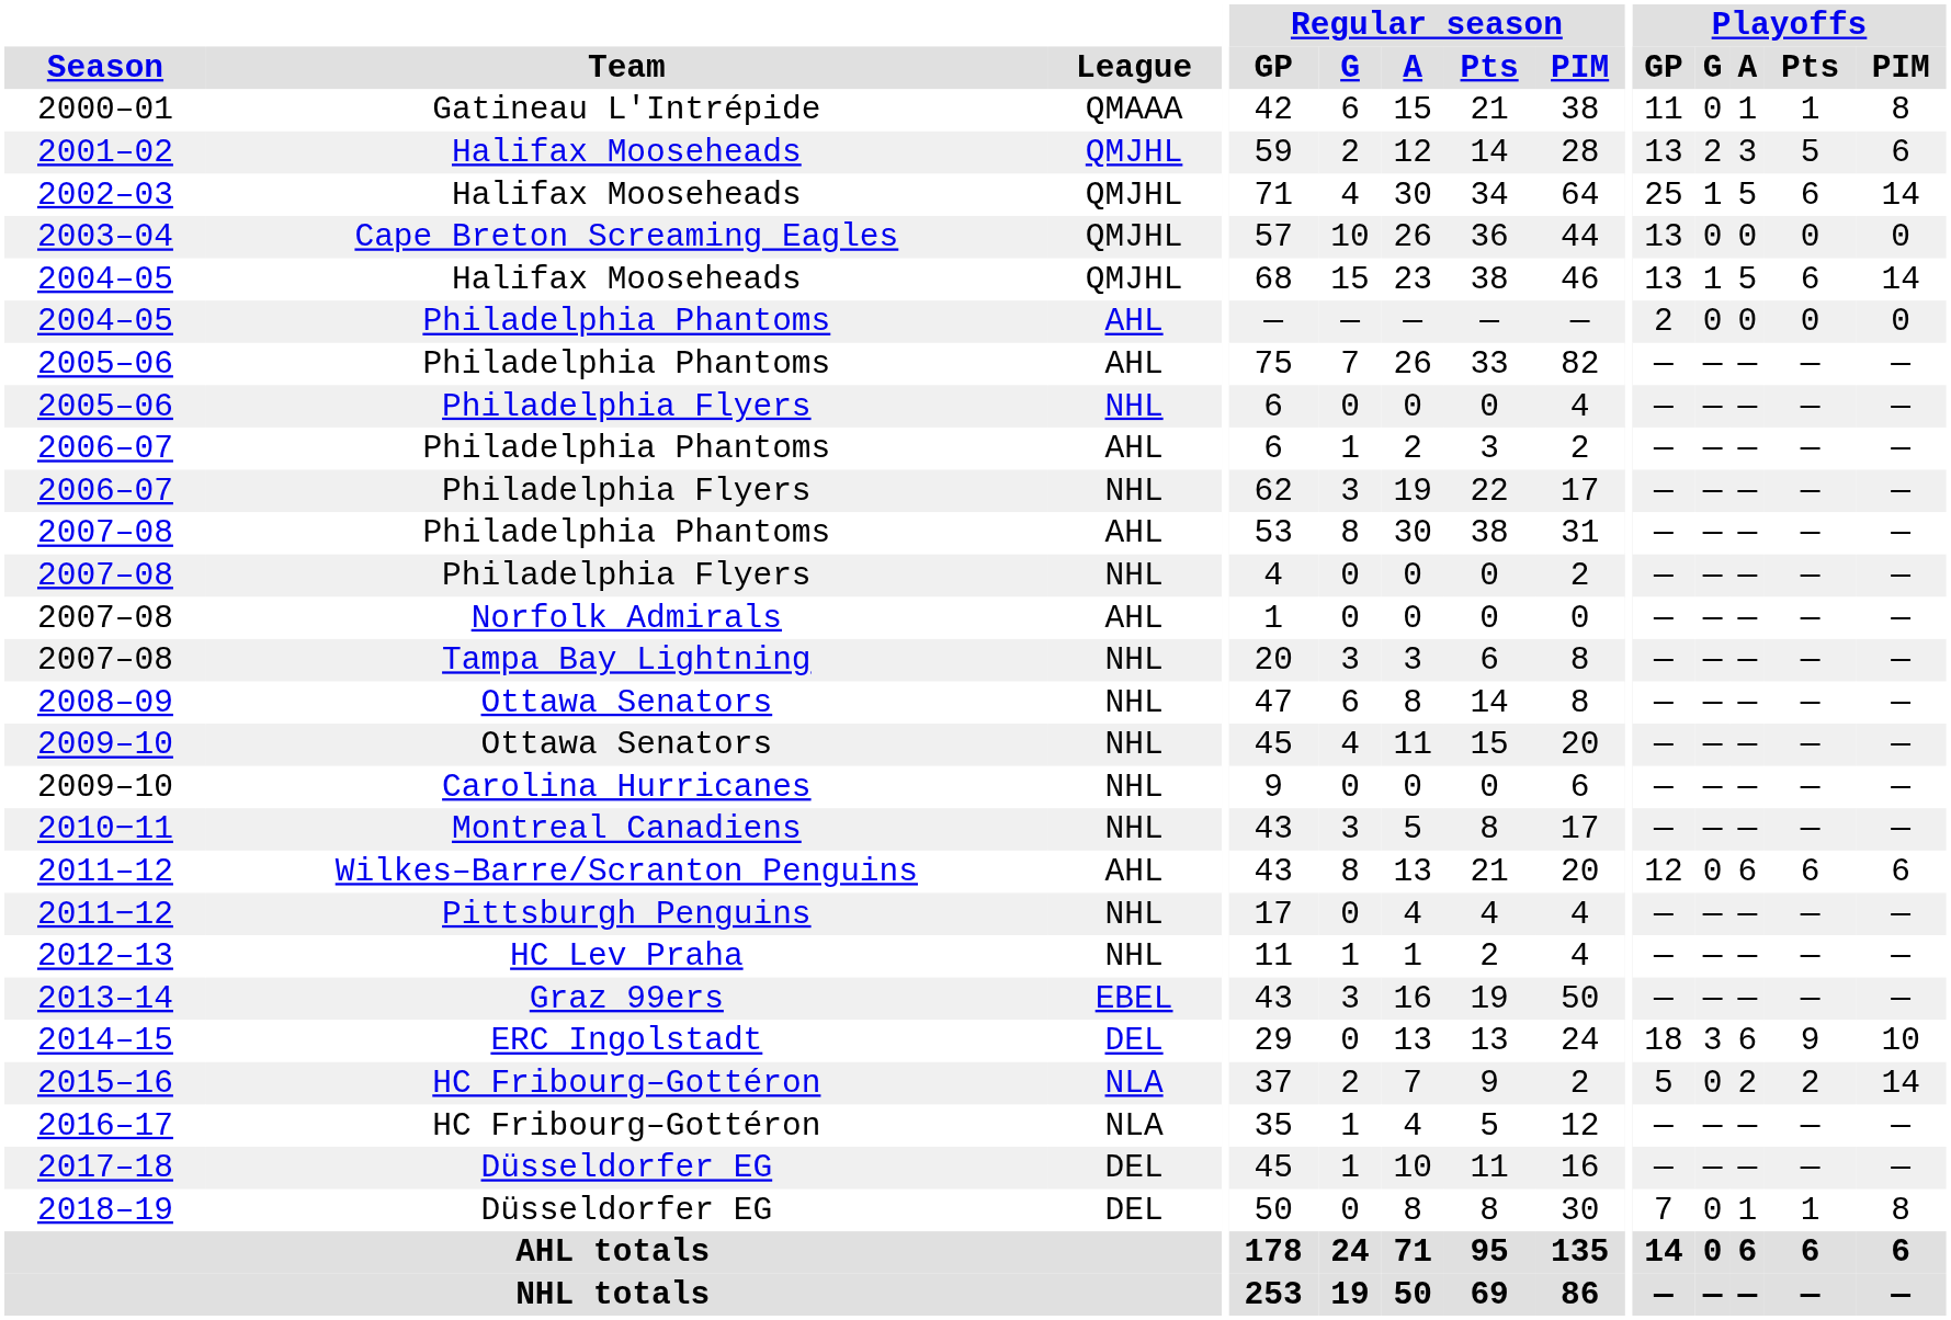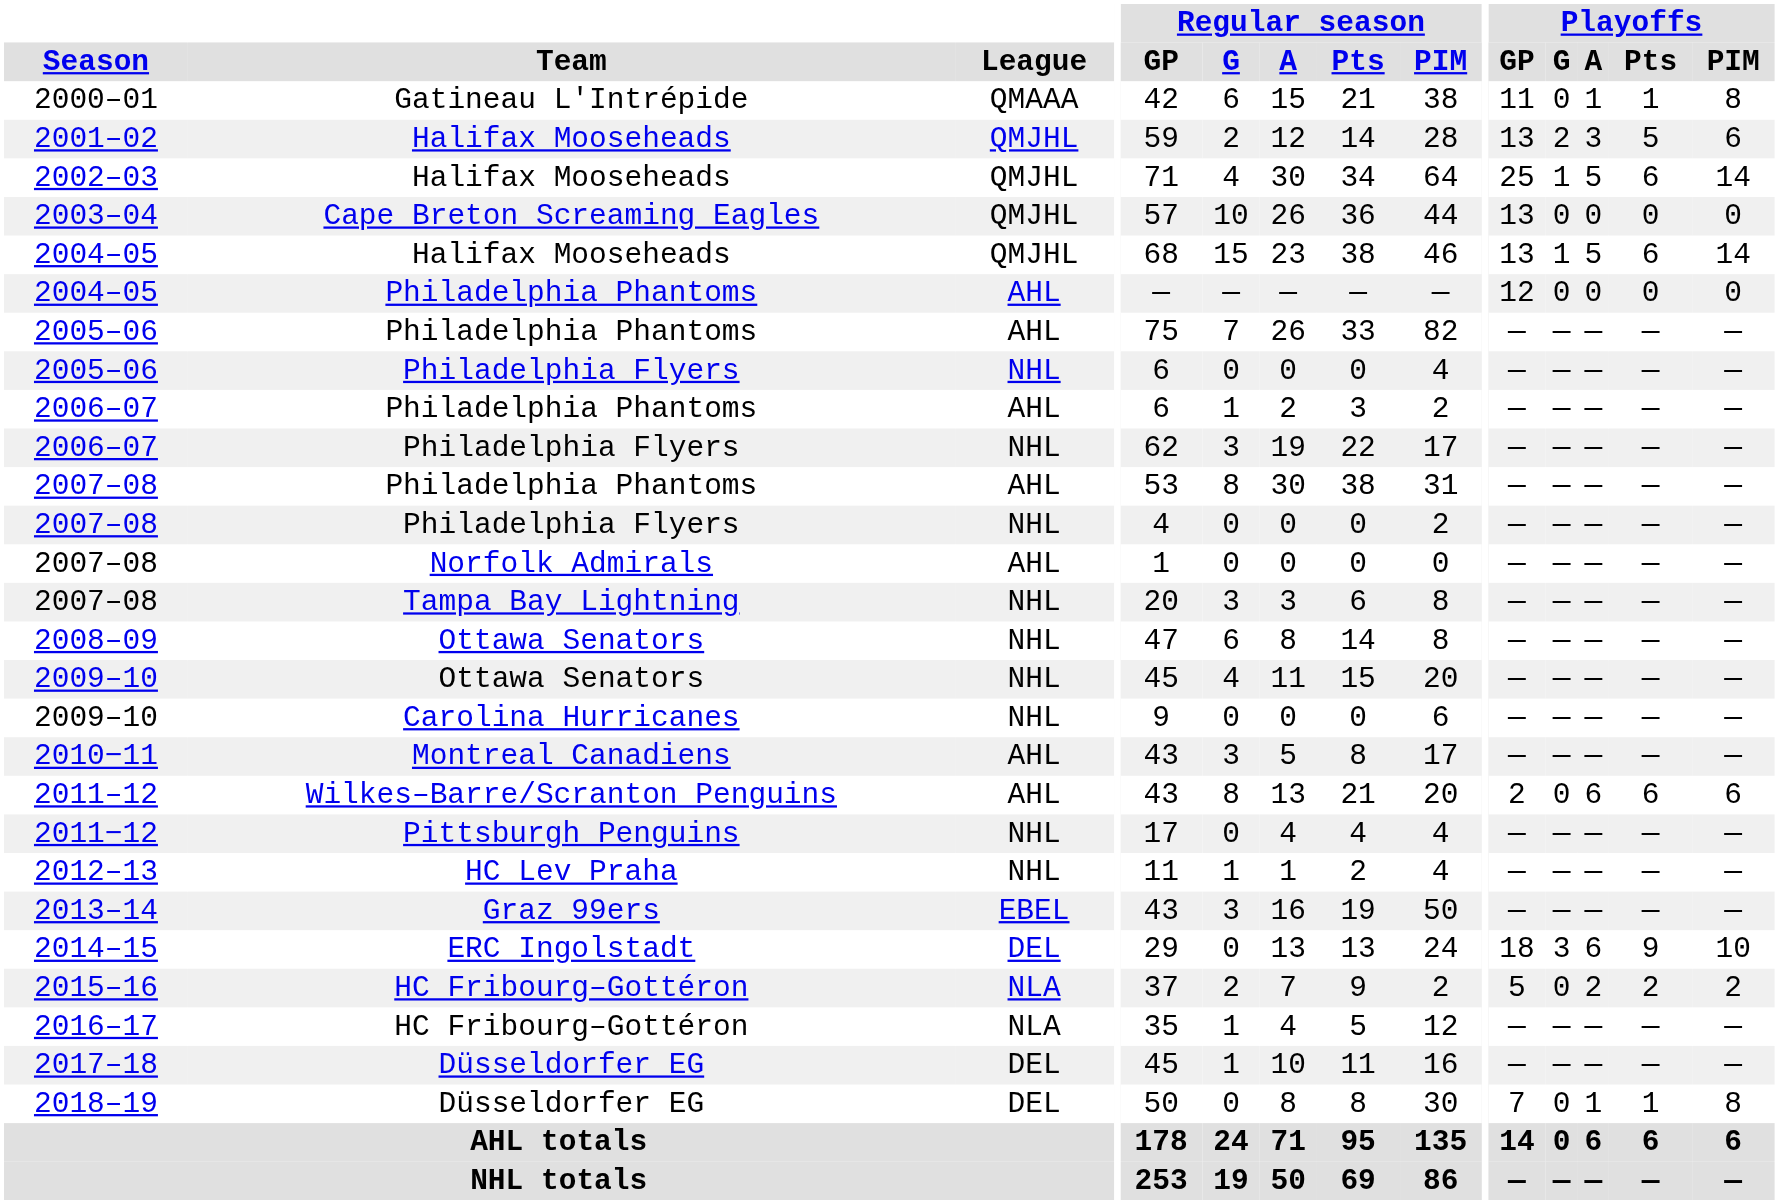 <table border="0" cellpadding="1" cellspacing="0" style="text-align:center; width:60em">
 <tr bgcolor="#e0e0e0">
 <th colspan="3" bgcolor="#ffffff"></th>
 <th rowspan="99" bgcolor="#ffffff"></th>
 <th colspan="5"><a href='#'>Regular season</a></th>
 <th rowspan="99" bgcolor="#ffffff"></th>
 <th colspan="5"><a href='#'>Playoffs</a></th>
 </tr>
 <tr bgcolor="#e0e0e0">
 <th><a href='#'>Season</a></th>
 <th>Team</th>
 <th>League</th>
 <th>GP</th>
 <th><a href='#'>G</a></th>
 <th><a href='#'>A</a></th>
 <th><a href='#'>Pts</a></th>
 <th><a href='#'>PIM</a></th>
 <th>GP</th>
 <th>G</th>
 <th>A</th>
 <th>Pts</th>
 <th>PIM</th>
 </tr>
 <tr>
 <td>2000–01</td>
 <td>Gatineau L'Intrépide</td>
 <td>QMAAA</td>
 <td>42</td>
 <td>6</td>
 <td>15</td>
 <td>21</td>
 <td>38</td>
 <td>11</td>
 <td>0</td>
 <td>1</td>
 <td>1</td>
 <td>8</td>
 </tr>
 <tr bgcolor="#f0f0f0">
 <td><a href='#'>2001–02</a></td>
 <td><a href='#'>Halifax Mooseheads</a></td>
 <td><a href='#'>QMJHL</a></td>
 <td>59</td>
 <td>2</td>
 <td>12</td>
 <td>14</td>
 <td>28</td>
 <td>13</td>
 <td>2</td>
 <td>3</td>
 <td>5</td>
 <td>6</td>
 </tr>
 <tr>
 <td><a href='#'>2002–03</a></td>
 <td>Halifax Mooseheads</td>
 <td>QMJHL</td>
 <td>71</td>
 <td>4</td>
 <td>30</td>
 <td>34</td>
 <td>64</td>
 <td>25</td>
 <td>1</td>
 <td>5</td>
 <td>6</td>
 <td>14</td>
 </tr>
 <tr bgcolor="#f0f0f0">
 <td><a href='#'>2003–04</a></td>
 <td><a href='#'>Cape Breton Screaming Eagles</a></td>
 <td>QMJHL</td>
 <td>57</td>
 <td>10</td>
 <td>26</td>
 <td>36</td>
 <td>44</td>
 <td>13</td>
 <td>0</td>
 <td>0</td>
 <td>0</td>
 <td>0</td>
 </tr>
 <tr>
 <td><a href='#'>2004–05</a></td>
 <td>Halifax Mooseheads</td>
 <td>QMJHL</td>
 <td>68</td>
 <td>15</td>
 <td>23</td>
 <td>38</td>
 <td>46</td>
 <td>13</td>
 <td>1</td>
 <td>5</td>
 <td>6</td>
 <td>14</td>
 </tr>
 <tr bgcolor="#f0f0f0">
 <td><a href='#'>2004–05</a></td>
 <td><a href='#'>Philadelphia Phantoms</a></td>
 <td><a href='#'>AHL</a></td>
 <td>—</td>
 <td>—</td>
 <td>—</td>
 <td>—</td>
 <td>—</td>
-<td>2</td>
+<td>12</td>
 <td>0</td>
 <td>0</td>
 <td>0</td>
 <td>0</td>
 </tr>
 <tr>
 <td><a href='#'>2005–06</a></td>
 <td>Philadelphia Phantoms</td>
 <td>AHL</td>
 <td>75</td>
 <td>7</td>
 <td>26</td>
 <td>33</td>
 <td>82</td>
 <td>—</td>
 <td>—</td>
 <td>—</td>
 <td>—</td>
 <td>—</td>
 </tr>
 <tr bgcolor="#f0f0f0">
 <td><a href='#'>2005–06</a></td>
 <td><a href='#'>Philadelphia Flyers</a></td>
 <td><a href='#'>NHL</a></td>
 <td>6</td>
 <td>0</td>
 <td>0</td>
 <td>0</td>
 <td>4</td>
 <td>—</td>
 <td>—</td>
 <td>—</td>
 <td>—</td>
 <td>—</td>
 </tr>
 <tr>
 <td><a href='#'>2006–07</a></td>
 <td>Philadelphia Phantoms</td>
 <td>AHL</td>
 <td>6</td>
 <td>1</td>
 <td>2</td>
 <td>3</td>
 <td>2</td>
 <td>—</td>
 <td>—</td>
 <td>—</td>
 <td>—</td>
 <td>—</td>
 </tr>
 <tr bgcolor="#f0f0f0">
 <td><a href='#'>2006–07</a></td>
 <td>Philadelphia Flyers</td>
 <td>NHL</td>
 <td>62</td>
 <td>3</td>
 <td>19</td>
 <td>22</td>
 <td>17</td>
 <td>—</td>
 <td>—</td>
 <td>—</td>
 <td>—</td>
 <td>—</td>
 </tr>
 <tr>
 <td><a href='#'>2007–08</a></td>
 <td>Philadelphia Phantoms</td>
 <td>AHL</td>
 <td>53</td>
 <td>8</td>
 <td>30</td>
 <td>38</td>
 <td>31</td>
 <td>—</td>
 <td>—</td>
 <td>—</td>
 <td>—</td>
 <td>—</td>
 </tr>
 <tr bgcolor="#f0f0f0">
 <td><a href='#'>2007–08</a></td>
 <td>Philadelphia Flyers</td>
 <td>NHL</td>
 <td>4</td>
 <td>0</td>
 <td>0</td>
 <td>0</td>
 <td>2</td>
 <td>—</td>
 <td>—</td>
 <td>—</td>
 <td>—</td>
 <td>—</td>
 </tr>
 <tr>
 <td>2007–08</td>
 <td><a href='#'>Norfolk Admirals</a></td>
 <td>AHL</td>
 <td>1</td>
 <td>0</td>
 <td>0</td>
 <td>0</td>
 <td>0</td>
 <td>—</td>
 <td>—</td>
 <td>—</td>
 <td>—</td>
 <td>—</td>
 </tr>
 <tr bgcolor="#f0f0f0">
 <td>2007–08</td>
 <td><a href='#'>Tampa Bay Lightning</a></td>
 <td>NHL</td>
 <td>20</td>
 <td>3</td>
 <td>3</td>
 <td>6</td>
 <td>8</td>
 <td>—</td>
 <td>—</td>
 <td>—</td>
 <td>—</td>
 <td>—</td>
 </tr>
 <tr>
 <td><a href='#'>2008–09</a></td>
 <td><a href='#'>Ottawa Senators</a></td>
 <td>NHL</td>
 <td>47</td>
 <td>6</td>
 <td>8</td>
 <td>14</td>
 <td>8</td>
 <td>—</td>
 <td>—</td>
 <td>—</td>
 <td>—</td>
 <td>—</td>
 </tr>
 <tr bgcolor="#f0f0f0">
 <td><a href='#'>2009–10</a></td>
 <td>Ottawa Senators</td>
 <td>NHL</td>
 <td>45</td>
 <td>4</td>
 <td>11</td>
 <td>15</td>
 <td>20</td>
 <td>—</td>
 <td>—</td>
 <td>—</td>
 <td>—</td>
 <td>—</td>
 </tr>
 <tr>
 <td>2009–10</td>
 <td><a href='#'>Carolina Hurricanes</a></td>
 <td>NHL</td>
 <td>9</td>
 <td>0</td>
 <td>0</td>
 <td>0</td>
 <td>6</td>
 <td>—</td>
 <td>—</td>
 <td>—</td>
 <td>—</td>
 <td>—</td>
 </tr>
 <tr bgcolor="#f0f0f0">
 <td><a href='#'>2010−11</a></td>
 <td><a href='#'>Montreal Canadiens</a></td>
-<td>NHL</td>
+<td>AHL</td>
 <td>43</td>
 <td>3</td>
 <td>5</td>
 <td>8</td>
 <td>17</td>
 <td>—</td>
 <td>—</td>
 <td>—</td>
 <td>—</td>
 <td>—</td>
 </tr>
 <tr>
 <td><a href='#'>2011–12</a></td>
 <td><a href='#'>Wilkes–Barre/Scranton Penguins</a></td>
 <td>AHL</td>
 <td>43</td>
 <td>8</td>
 <td>13</td>
 <td>21</td>
 <td>20</td>
-<td>12</td>
+<td>2</td>
 <td>0</td>
 <td>6</td>
 <td>6</td>
 <td>6</td>
 </tr>
 <tr bgcolor="#f0f0f0">
 <td><a href='#'>2011−12</a></td>
 <td><a href='#'>Pittsburgh Penguins</a></td>
 <td>NHL</td>
 <td>17</td>
 <td>0</td>
 <td>4</td>
 <td>4</td>
 <td>4</td>
 <td>—</td>
 <td>—</td>
 <td>—</td>
 <td>—</td>
 <td>—</td>
 </tr>
 <tr>
 <td><a href='#'>2012–13</a></td>
 <td><a href='#'>HC Lev Praha</a></td>
 <td>NHL</td>
 <td>11</td>
 <td>1</td>
 <td>1</td>
 <td>2</td>
 <td>4</td>
 <td>—</td>
 <td>—</td>
 <td>—</td>
 <td>—</td>
 <td>—</td>
 </tr>
 <tr bgcolor="#f0f0f0">
 <td><a href='#'>2013–14</a></td>
 <td><a href='#'>Graz 99ers</a></td>
 <td><a href='#'>EBEL</a></td>
 <td>43</td>
 <td>3</td>
 <td>16</td>
 <td>19</td>
 <td>50</td>
 <td>—</td>
 <td>—</td>
 <td>—</td>
 <td>—</td>
 <td>—</td>
 </tr>
 <tr>
 <td><a href='#'>2014–15</a></td>
 <td><a href='#'>ERC Ingolstadt</a></td>
 <td><a href='#'>DEL</a></td>
 <td>29</td>
 <td>0</td>
 <td>13</td>
 <td>13</td>
 <td>24</td>
 <td>18</td>
 <td>3</td>
 <td>6</td>
 <td>9</td>
 <td>10</td>
 </tr>
 <tr bgcolor="#f0f0f0">
 <td><a href='#'>2015–16</a></td>
 <td><a href='#'>HC Fribourg–Gottéron</a></td>
 <td><a href='#'>NLA</a></td>
 <td>37</td>
 <td>2</td>
 <td>7</td>
 <td>9</td>
 <td>2</td>
 <td>5</td>
 <td>0</td>
 <td>2</td>
 <td>2</td>
-<td>14</td>
+<td>2</td>
 </tr>
 <tr>
 <td><a href='#'>2016–17</a></td>
 <td>HC Fribourg–Gottéron</td>
 <td>NLA</td>
 <td>35</td>
 <td>1</td>
 <td>4</td>
 <td>5</td>
 <td>12</td>
 <td>—</td>
 <td>—</td>
 <td>—</td>
 <td>—</td>
 <td>—</td>
 </tr>
 <tr bgcolor="#f0f0f0">
 <td><a href='#'>2017–18</a></td>
 <td><a href='#'>Düsseldorfer EG</a></td>
 <td>DEL</td>
 <td>45</td>
 <td>1</td>
 <td>10</td>
 <td>11</td>
 <td>16</td>
 <td>—</td>
 <td>—</td>
 <td>—</td>
 <td>—</td>
 <td>—</td>
 </tr>
 <tr>
 <td><a href='#'>2018–19</a></td>
 <td>Düsseldorfer EG</td>
 <td>DEL</td>
 <td>50</td>
 <td>0</td>
 <td>8</td>
 <td>8</td>
 <td>30</td>
 <td>7</td>
 <td>0</td>
 <td>1</td>
 <td>1</td>
 <td>8</td>
 </tr>
 <tr bgcolor="#e0e0e0">
 <th colspan="3">AHL totals</th>
 <th>178</th>
 <th>24</th>
 <th>71</th>
 <th>95</th>
 <th>135</th>
 <th>14</th>
 <th>0</th>
 <th>6</th>
 <th>6</th>
 <th>6</th>
 </tr>
 <tr bgcolor="#e0e0e0">
 <th colspan="3">NHL totals</th>
 <th>253</th>
 <th>19</th>
 <th>50</th>
 <th>69</th>
 <th>86</th>
 <th>—</th>
 <th>—</th>
 <th>—</th>
 <th>—</th>
 <th>—</th>
 </tr>
 </table>
